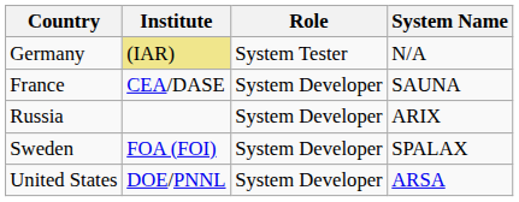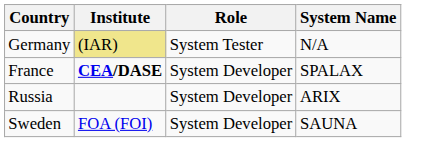 <table class="wikitable">
 <tr>
 <th>Country</th>
 <th>Institute</th>
 <th>Role</th>
 <th>System Name</th>
 </tr>
 <tr>
 <td>Germany</td>
 <td style="background: khaki;">(IAR) </td>
 <td>System Tester</td>
 <td>N/A</td>
 </tr>
 <tr>
 <td>France</td>
-<td><a href='#'>CEA</a>/DASE</td>
+<td><strong><a href='#'>CEA</a>/DASE</strong></td>
 <td>System Developer</td>
-<td>SAUNA  </td>
+<td>SPALAX</td>
 </tr>
 <tr>
 <td>Russia</td>
 <td></td>
 <td>System Developer</td>
 <td>ARIX</td>
 </tr>
 <tr>
 <td>Sweden</td>
 <td><a href='#'>FOA (FOI)</a> </td>
 <td>System Developer</td>
-<td>SPALAX</td>
-</tr>
-<tr>
-<td>United States</td>
-<td><a href='#'>DOE</a>/<a href='#'>PNNL</a></td>
-<td>System Developer</td>
-<td><a href='#'>ARSA</a></td>
+<td>SAUNA  </td>
 </tr>
 </table>
